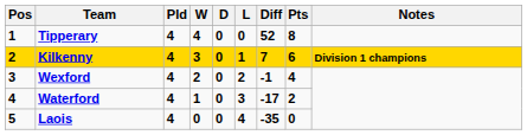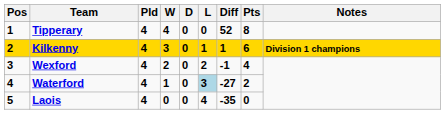 <table class="wikitable" style="text-align: centre;">
 <tr>
 <th width=20>Pos</th>
 <th width=150>Team</th>
 <th width=20>Pld</th>
 <th width=20>W</th>
 <th width=20>D</th>
 <th width=20>L</th>
 <th width=20>Diff</th>
 <th width=20>Pts</th>
 <th width=250>Notes</th>
 </tr>
 <tr style>
 <td><strong>1</strong></td>
 <td align=left><strong> <a href='#'>Tipperary</a> </strong></td>
 <td><strong>4</strong></td>
 <td><strong>4</strong></td>
 <td><strong>0</strong></td>
 <td><strong>0</strong></td>
 <td><strong>52</strong></td>
 <td><strong>8</strong></td>
 </tr>
 <tr style="background:gold;">
 <td><strong>2</strong></td>
 <td align=left><strong> <a href='#'>Kilkenny</a> </strong></td>
 <td><strong>4</strong></td>
 <td><strong>3</strong></td>
 <td><strong>0</strong></td>
 <td><strong>1</strong></td>
-<td><strong>7</strong></td>
+<td><strong>1</strong></td>
 <td><strong>6</strong></td>
 <td><strong><small> Division 1 champions</small></strong></td>
 </tr>
 <tr>
 <td><strong>3</strong></td>
 <td align=left><strong> <a href='#'>Wexford</a> </strong></td>
 <td><strong>4</strong></td>
 <td><strong>2</strong></td>
 <td><strong>0</strong></td>
 <td><strong>2</strong></td>
 <td><strong>-1</strong></td>
 <td><strong>4</strong></td>
 </tr>
 <tr style>
 <td><strong>4</strong></td>
 <td align=left><strong> <a href='#'>Waterford</a> </strong></td>
 <td><strong>4</strong></td>
 <td><strong>1</strong></td>
 <td><strong>0</strong></td>
-<td><strong>3</strong></td>
-<td><strong>-17</strong></td>
+<td style="background: lightblue;"><strong>3</strong></td>
+<td><strong>-27</strong></td>
 <td><strong>2</strong></td>
 </tr>
 <tr>
 <td><strong>5</strong></td>
 <td align=left><strong> <a href='#'>Laois</a> </strong></td>
 <td><strong>4</strong></td>
 <td><strong>0</strong></td>
 <td><strong>0</strong></td>
 <td><strong>4</strong></td>
 <td><strong>-35</strong></td>
 <td><strong>0</strong></td>
 </tr>
 </table>
